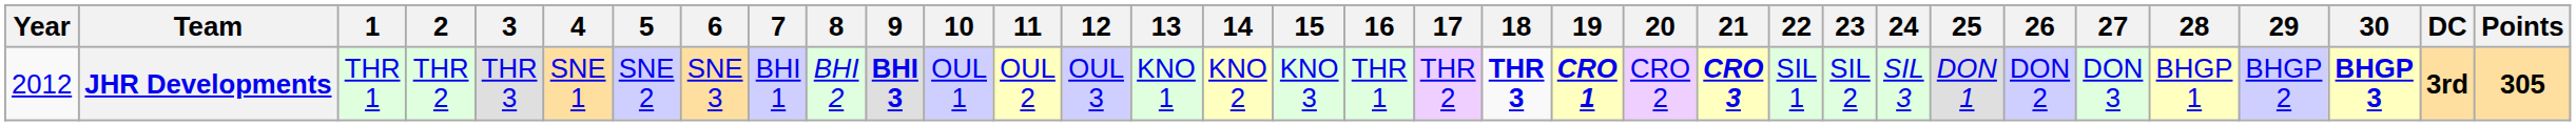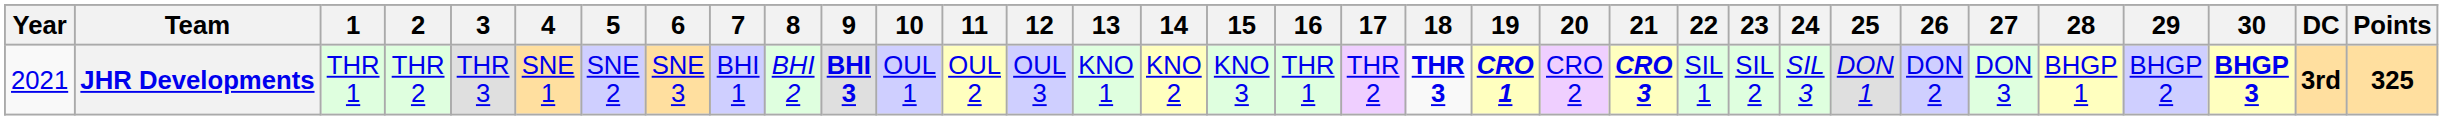 <table class="wikitable" style="text-align:center; font-size:85%">
 <tr>
 <th>Year</th>
 <th>Team</th>
 <th>1</th>
 <th>2</th>
 <th>3</th>
 <th>4</th>
 <th>5</th>
 <th>6</th>
 <th>7</th>
 <th>8</th>
 <th>9</th>
 <th>10</th>
 <th>11</th>
 <th>12</th>
 <th>13</th>
 <th>14</th>
 <th>15</th>
 <th>16</th>
 <th>17</th>
 <th>18</th>
 <th>19</th>
 <th>20</th>
 <th>21</th>
 <th>22</th>
 <th>23</th>
 <th>24</th>
 <th>25</th>
 <th>26</th>
 <th>27</th>
 <th>28</th>
 <th>29</th>
 <th>30</th>
 <th>DC</th>
 <th>Points</th>
 </tr>
 <tr>
-<td><a href='#'>2012</a></td>
+<td><a href='#'>2021</a></td>
 <th nowrap><a href='#'>JHR Developments</a></th>
 <td style="background:#DFFFDF;"><a href='#'>THR<br>1</a><br></td>
 <td style="background:#DFFFDF;"><a href='#'>THR<br>2</a><br></td>
 <td style="background:#DFDFDF;"><a href='#'>THR<br>3</a><br></td>
 <td style="background:#FFDF9F;"><a href='#'>SNE<br>1</a><br></td>
 <td style="background:#CFCFFF;"><a href='#'>SNE<br>2</a><br></td>
 <td style="background:#FFDF9F;"><a href='#'>SNE<br>3</a><br></td>
 <td style="background:#CFCFFF;"><a href='#'>BHI<br>1</a><br></td>
 <td style="background:#DFFFDF;"><em><a href='#'>BHI<br>2</a><br></em></td>
 <td style="background:#DFDFDF;"><strong><a href='#'>BHI<br>3</a><br></strong></td>
 <td style="background:#CFCFFF;"><a href='#'>OUL<br>1</a><br></td>
 <td style="background:#FFFFBF;"><a href='#'>OUL<br>2</a><br></td>
 <td style="background:#CFCFFF;"><a href='#'>OUL<br>3</a><br></td>
 <td style="background:#DFFFDF;"><a href='#'>KNO<br>1</a><br></td>
 <td style="background:#FFFFBF;"><a href='#'>KNO<br>2</a><br></td>
 <td style="background:#DFFFDF;"><a href='#'>KNO<br>3</a><br></td>
 <td style="background:#DFFFDF;"><a href='#'>THR<br>1</a><br></td>
 <td style="background:#EFCFFF;"><a href='#'>THR<br>2</a><br></td>
 <td style="background:#;"><strong><a href='#'>THR<br>3</a><br></strong></td>
 <td style="background:#FFFFBF;"><strong><em><a href='#'>CRO<br>1</a><br></em></strong></td>
 <td style="background:#EFCFFF;"><a href='#'>CRO<br>2</a><br></td>
 <td style="background:#FFFFBF;"><strong><em><a href='#'>CRO<br>3</a><br></em></strong></td>
 <td style="background:#DFFFDF;"><a href='#'>SIL<br>1</a><br></td>
 <td style="background:#DFFFDF;"><a href='#'>SIL<br>2</a><br></td>
 <td style="background:#DFFFDF;"><em><a href='#'>SIL<br>3</a><br></em></td>
 <td style="background:#DFDFDF;"><em><a href='#'>DON<br>1</a><br></em></td>
 <td style="background:#CFCFFF;"><a href='#'>DON<br>2</a><br></td>
 <td style="background:#DFFFDF;"><a href='#'>DON<br>3</a><br></td>
 <td style="background:#FFFFBF;"><a href='#'>BHGP<br>1</a><br></td>
 <td style="background:#CFCFFF;"><a href='#'>BHGP<br>2</a><br></td>
 <td style="background:#FFFFBF;"><strong><a href='#'>BHGP<br>3</a><br></strong></td>
 <th style="background:#FFDF9F;">3rd</th>
-<th style="background:#FFDF9F;">305</th>
+<th style="background:#FFDF9F;">325</th>
 </tr>
 </table>
